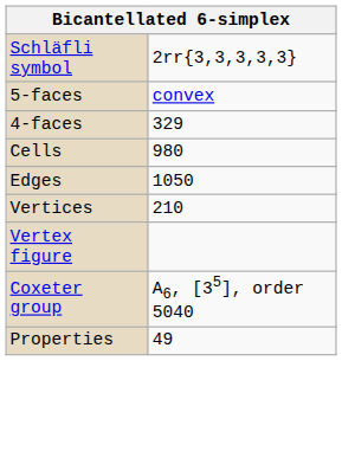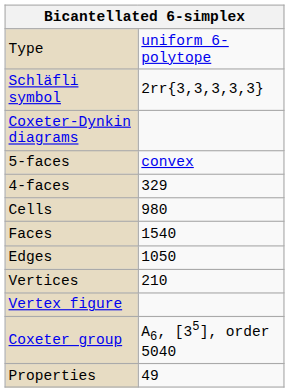 <table class="wikitable" align="right" style="margin-left:10px" width="250">
 <tr>
 <th bgcolor=#e7dcc3 colspan=2>Bicantellated 6-simplex</th>
 </tr>
 <tr>
+<td bgcolor=#e7dcc3>Type</td>
+<td><a href='#'>uniform 6-polytope</a></td>
+</tr>
+<tr>
 <td bgcolor=#e7dcc3><a href='#'>Schläfli symbol</a></td>
 <td>2rr{3,3,3,3,3}<br></td>
+</tr>
+<tr>
+<td bgcolor=#e7dcc3><a href='#'>Coxeter-Dynkin diagrams</a></td>
+<td><br></td>
 </tr>
 <tr>
 <td bgcolor=#e7dcc3>5-faces</td>
 <td><a href='#'>convex</a></td>
 </tr>
 <tr>
 <td bgcolor=#e7dcc3>4-faces</td>
 <td>329</td>
 </tr>
 <tr>
 <td bgcolor=#e7dcc3>Cells</td>
 <td>980</td>
+</tr>
+<tr>
+<td bgcolor=#e7dcc3>Faces</td>
+<td>1540</td>
 </tr>
 <tr>
 <td bgcolor=#e7dcc3>Edges</td>
 <td>1050</td>
 </tr>
 <tr>
 <td bgcolor=#e7dcc3>Vertices</td>
 <td>210</td>
 </tr>
 <tr>
 <td bgcolor=#e7dcc3><a href='#'>Vertex figure</a></td>
 <td></td>
 </tr>
 <tr>
 <td bgcolor=#e7dcc3><a href='#'>Coxeter group</a></td>
 <td>A<sub>6</sub>, [3<sup>5</sup>], order 5040</td>
 </tr>
 <tr>
 <td bgcolor=#e7dcc3>Properties</td>
 <td>49</td>
 </tr>
 </table>
